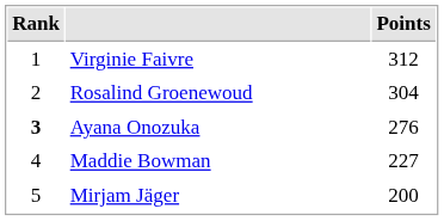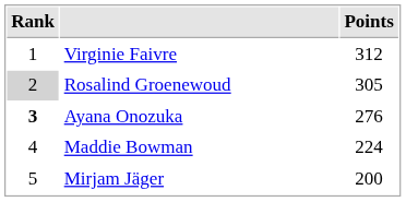 <table cellspacing="1" cellpadding="3" style="border:1px solid #AAAAAA;font-size:86%">
 <tr bgcolor="#E4E4E4">
 <th style="border-bottom:1px solid #AAAAAA" width=10>Rank</th>
 <th style="border-bottom:1px solid #AAAAAA" width=200></th>
 <th style="border-bottom:1px solid #AAAAAA" width=20>Points</th>
 </tr>
 <tr>
 <td style="text-align:center;">1</td>
 <td> <a href='#'>Virginie Faivre</a></td>
 <td align=center>312</td>
 </tr>
 <tr>
-<td style="text-align:center;">2</td>
+<td style="background: lightgrey; text-align:center;">2</td>
 <td> <a href='#'>Rosalind Groenewoud</a></td>
-<td align=center>304</td>
+<td align=center>305</td>
 </tr>
 <tr>
 <td style="text-align:center;"><strong>3</strong></td>
 <td> <a href='#'>Ayana Onozuka</a></td>
 <td align=center>276</td>
 </tr>
 <tr>
 <td style="text-align:center;">4</td>
 <td> <a href='#'>Maddie Bowman</a></td>
-<td align=center>227</td>
+<td align=center>224</td>
 </tr>
 <tr>
 <td style="text-align:center;">5</td>
 <td> <a href='#'>Mirjam Jäger</a></td>
 <td align=center>200</td>
 </tr>
 </table>
